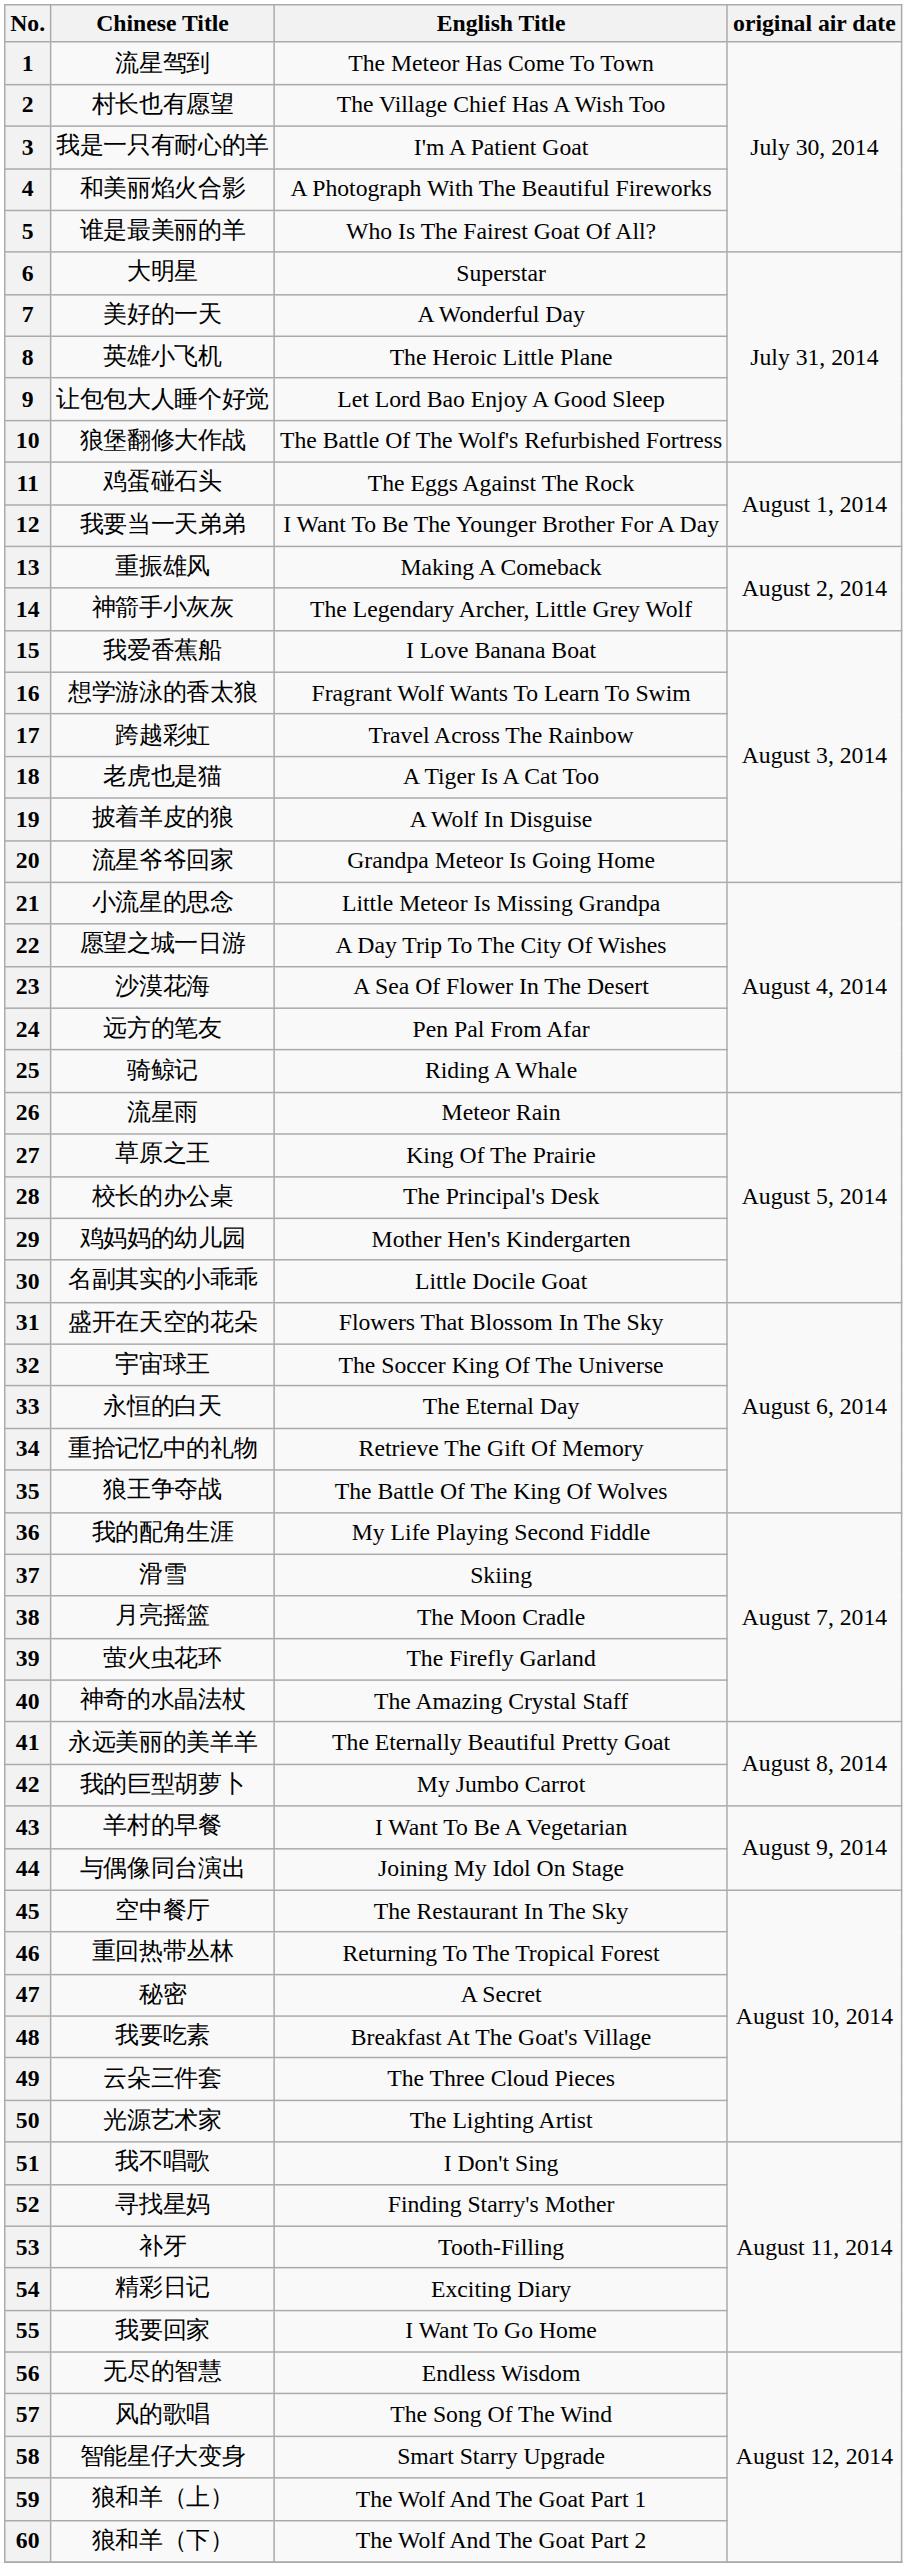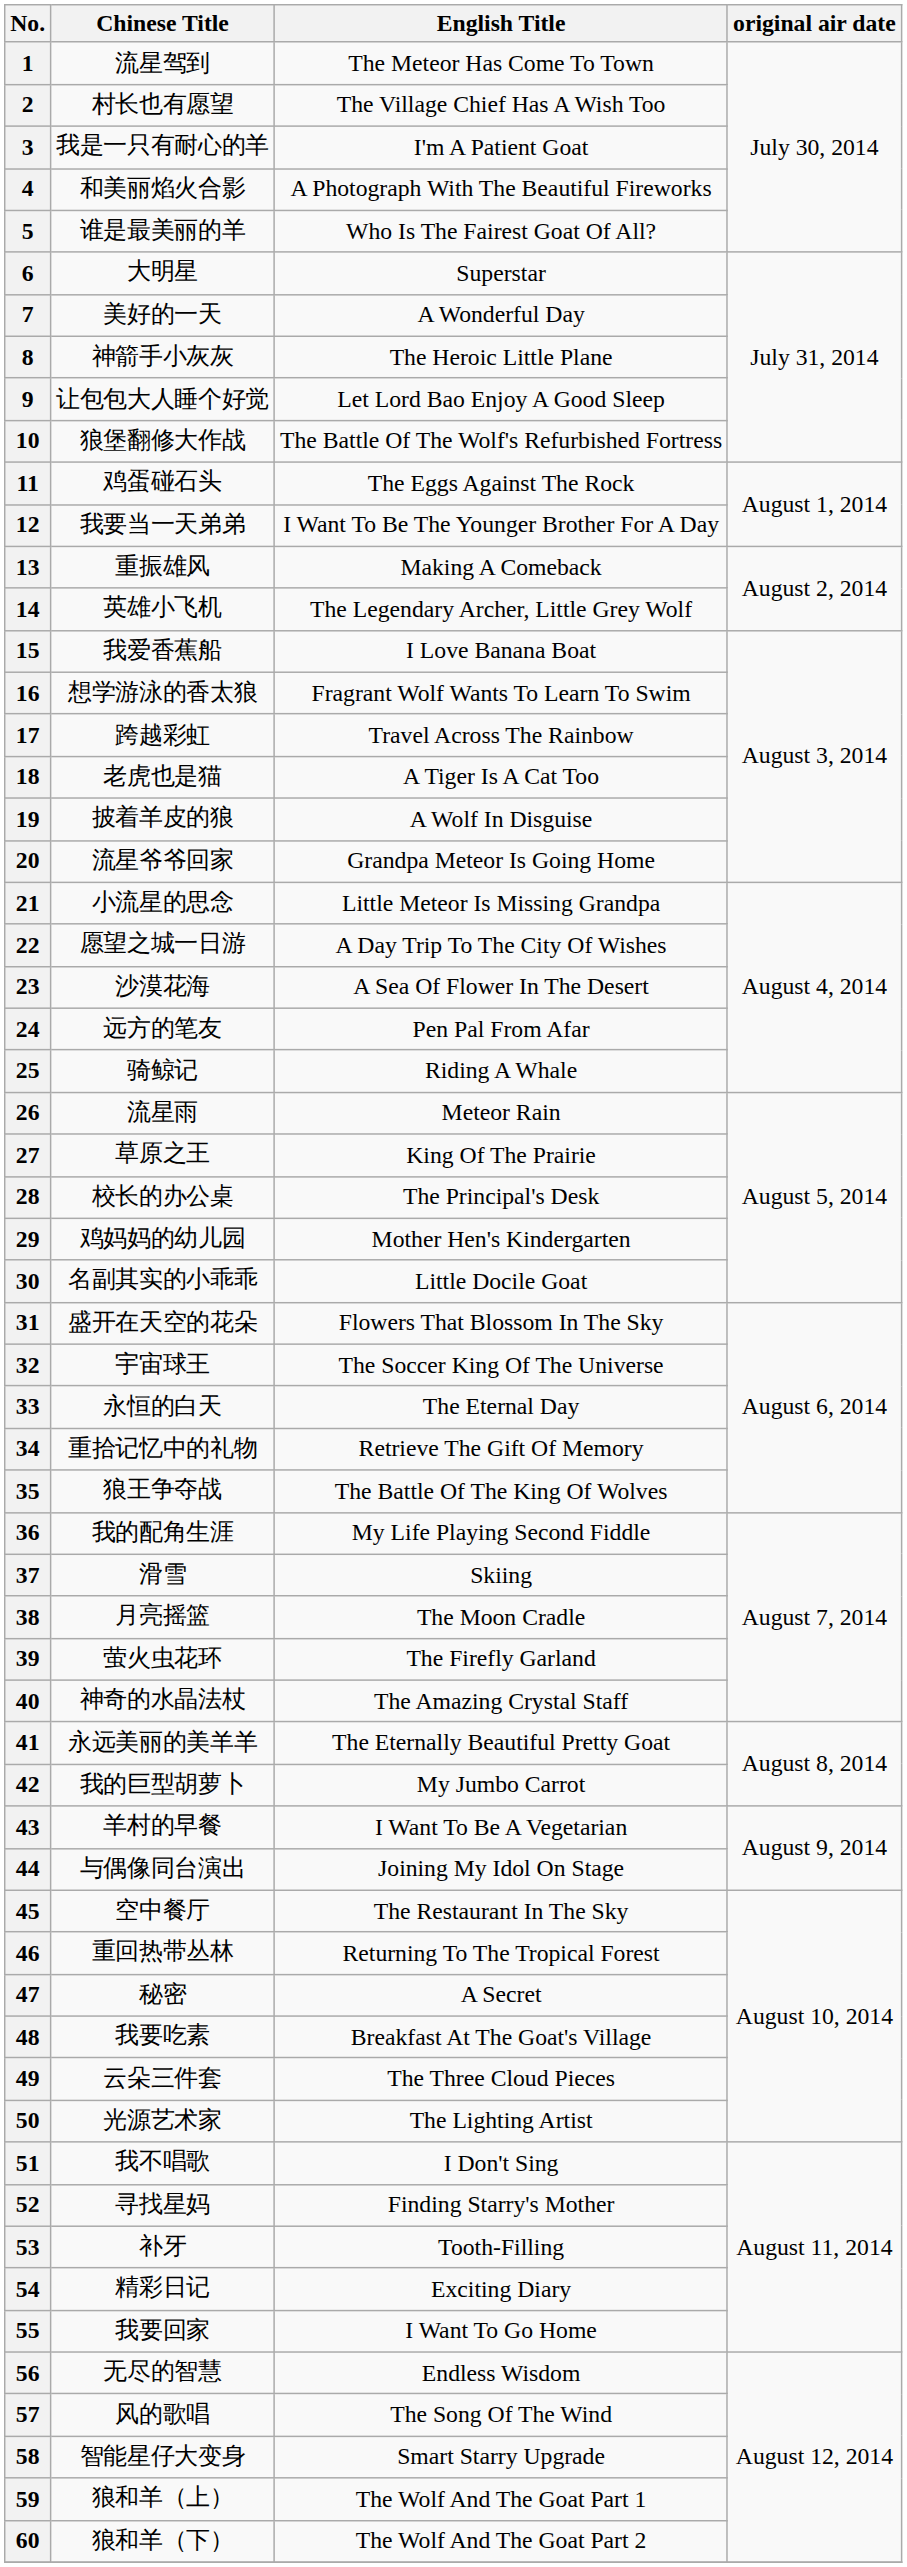 <table class="wikitable" style="text-align:center;">
 <tr>
 <th>No.</th>
 <th>Chinese Title</th>
 <th>English Title</th>
 <th>original air date</th>
 </tr>
 <tr>
 <th>1</th>
 <td>流星驾到</td>
 <td>The Meteor Has Come To Town</td>
 <td rowspan="5">July 30, 2014</td>
 </tr>
 <tr>
 <th>2</th>
 <td>村长也有愿望</td>
 <td>The Village Chief Has A Wish Too</td>
 </tr>
 <tr>
 <th>3</th>
 <td>我是一只有耐心的羊</td>
 <td>I'm A Patient Goat</td>
 </tr>
 <tr>
 <th>4</th>
 <td>和美丽焰火合影</td>
 <td>A Photograph With The Beautiful Fireworks</td>
 </tr>
 <tr>
 <th>5</th>
 <td>谁是最美丽的羊</td>
 <td>Who Is The Fairest Goat Of All?</td>
 </tr>
 <tr>
 <th>6</th>
 <td>大明星</td>
 <td>Superstar</td>
 <td rowspan="5">July 31, 2014</td>
 </tr>
 <tr>
 <th>7</th>
 <td>美好的一天</td>
 <td>A Wonderful Day</td>
 </tr>
 <tr>
 <th>8</th>
-<td>英雄小飞机</td>
+<td>神箭手小灰灰</td>
 <td>The Heroic Little Plane</td>
 </tr>
 <tr>
 <th>9</th>
 <td>让包包大人睡个好觉</td>
 <td>Let Lord Bao Enjoy A Good Sleep</td>
 </tr>
 <tr>
 <th>10</th>
 <td>狼堡翻修大作战</td>
 <td>The Battle Of The Wolf's Refurbished Fortress</td>
 </tr>
 <tr>
 <th>11</th>
 <td>鸡蛋碰石头</td>
 <td>The Eggs Against The Rock</td>
 <td rowspan="2">August 1, 2014</td>
 </tr>
 <tr>
 <th>12</th>
 <td>我要当一天弟弟</td>
 <td>I Want To Be The Younger Brother For A Day</td>
 </tr>
 <tr>
 <th>13</th>
 <td>重振雄风</td>
 <td>Making A Comeback</td>
 <td rowspan="2">August 2, 2014</td>
 </tr>
 <tr>
 <th>14</th>
-<td>神箭手小灰灰</td>
+<td>英雄小飞机</td>
 <td>The Legendary Archer, Little Grey Wolf</td>
 </tr>
 <tr>
 <th>15</th>
 <td>我爱香蕉船</td>
 <td>I Love Banana Boat</td>
 <td rowspan="6">August 3, 2014</td>
 </tr>
 <tr>
 <th>16</th>
 <td>想学游泳的香太狼</td>
 <td>Fragrant Wolf Wants To Learn To Swim</td>
 </tr>
 <tr>
 <th>17</th>
 <td>跨越彩虹</td>
 <td>Travel Across The Rainbow</td>
 </tr>
 <tr>
 <th>18</th>
 <td>老虎也是猫</td>
 <td>A Tiger Is A Cat Too</td>
 </tr>
 <tr>
 <th>19</th>
 <td>披着羊皮的狼</td>
 <td>A Wolf In Disguise</td>
 </tr>
 <tr>
 <th>20</th>
 <td>流星爷爷回家</td>
 <td>Grandpa Meteor Is Going Home</td>
 </tr>
 <tr>
 <th>21</th>
 <td>小流星的思念</td>
 <td>Little Meteor Is Missing Grandpa</td>
 <td rowspan="5">August 4, 2014</td>
 </tr>
 <tr>
 <th>22</th>
 <td>愿望之城一日游</td>
 <td>A Day Trip To The City Of Wishes</td>
 </tr>
 <tr>
 <th>23</th>
 <td>沙漠花海</td>
 <td>A Sea Of Flower In The Desert</td>
 </tr>
 <tr>
 <th>24</th>
 <td>远方的笔友</td>
 <td>Pen Pal From Afar</td>
 </tr>
 <tr>
 <th>25</th>
 <td>骑鲸记</td>
 <td>Riding A Whale</td>
 </tr>
 <tr>
 <th>26</th>
 <td>流星雨</td>
 <td>Meteor Rain</td>
 <td rowspan="5">August 5, 2014</td>
 </tr>
 <tr>
 <th>27</th>
 <td>草原之王</td>
 <td>King Of The Prairie</td>
 </tr>
 <tr>
 <th>28</th>
 <td>校长的办公桌</td>
 <td>The Principal's Desk</td>
 </tr>
 <tr>
 <th>29</th>
 <td>鸡妈妈的幼儿园</td>
 <td>Mother Hen's Kindergarten</td>
 </tr>
 <tr>
 <th>30</th>
 <td>名副其实的小乖乖</td>
 <td>Little Docile Goat</td>
 </tr>
 <tr>
 <th>31</th>
 <td>盛开在天空的花朵</td>
 <td>Flowers That Blossom In The Sky</td>
 <td rowspan="5">August 6, 2014</td>
 </tr>
 <tr>
 <th>32</th>
 <td>宇宙球王</td>
 <td>The Soccer King Of The Universe</td>
 </tr>
 <tr>
 <th>33</th>
 <td>永恒的白天</td>
 <td>The Eternal Day</td>
 </tr>
 <tr>
 <th>34</th>
 <td>重拾记忆中的礼物</td>
 <td>Retrieve The Gift Of Memory</td>
 </tr>
 <tr>
 <th>35</th>
 <td>狼王争夺战</td>
 <td>The Battle Of The King Of Wolves</td>
 </tr>
 <tr>
 <th>36</th>
 <td>我的配角生涯</td>
 <td>My Life Playing Second Fiddle</td>
 <td rowspan="5">August 7, 2014</td>
 </tr>
 <tr>
 <th>37</th>
 <td>滑雪</td>
 <td>Skiing</td>
 </tr>
 <tr>
 <th>38</th>
 <td>月亮摇篮</td>
 <td>The Moon Cradle</td>
 </tr>
 <tr>
 <th>39</th>
 <td>萤火虫花环</td>
 <td>The Firefly Garland</td>
 </tr>
 <tr>
 <th>40</th>
 <td>神奇的水晶法杖</td>
 <td>The Amazing Crystal Staff</td>
 </tr>
 <tr>
 <th>41</th>
 <td>永远美丽的美羊羊</td>
 <td>The Eternally Beautiful Pretty Goat</td>
 <td rowspan="2">August 8, 2014</td>
 </tr>
 <tr>
 <th>42</th>
 <td>我的巨型胡萝卜</td>
 <td>My Jumbo Carrot</td>
 </tr>
 <tr>
 <th>43</th>
 <td>羊村的早餐</td>
 <td>I Want To Be A Vegetarian</td>
 <td rowspan="2">August 9, 2014</td>
 </tr>
 <tr>
 <th>44</th>
 <td>与偶像同台演出</td>
 <td>Joining My Idol On Stage</td>
 </tr>
 <tr>
 <th>45</th>
 <td>空中餐厅</td>
 <td>The Restaurant In The Sky</td>
 <td rowspan="6">August 10, 2014</td>
 </tr>
 <tr>
 <th>46</th>
 <td>重回热带丛林</td>
 <td>Returning To The Tropical Forest</td>
 </tr>
 <tr>
 <th>47</th>
 <td>秘密</td>
 <td>A Secret</td>
 </tr>
 <tr>
 <th>48</th>
 <td>我要吃素</td>
 <td>Breakfast At The Goat's Village</td>
 </tr>
 <tr>
 <th>49</th>
 <td>云朵三件套</td>
 <td>The Three Cloud Pieces</td>
 </tr>
 <tr>
 <th>50</th>
 <td>光源艺术家</td>
 <td>The Lighting Artist</td>
 </tr>
 <tr>
 <th>51</th>
 <td>我不唱歌</td>
 <td>I Don't Sing</td>
 <td rowspan="5">August 11, 2014</td>
 </tr>
 <tr>
 <th>52</th>
 <td>寻找星妈</td>
 <td>Finding Starry's Mother</td>
 </tr>
 <tr>
 <th>53</th>
 <td>补牙</td>
 <td>Tooth-Filling</td>
 </tr>
 <tr>
 <th>54</th>
 <td>精彩日记</td>
 <td>Exciting Diary</td>
 </tr>
 <tr>
 <th>55</th>
 <td>我要回家</td>
 <td>I Want To Go Home</td>
 </tr>
 <tr>
 <th>56</th>
 <td>无尽的智慧</td>
 <td>Endless Wisdom</td>
 <td rowspan="5">August 12, 2014</td>
 </tr>
 <tr>
 <th>57</th>
 <td>风的歌唱</td>
 <td>The Song Of The Wind</td>
 </tr>
 <tr>
 <th>58</th>
 <td>智能星仔大变身</td>
 <td>Smart Starry Upgrade</td>
 </tr>
 <tr>
 <th>59</th>
 <td>狼和羊（上）</td>
 <td>The Wolf And The Goat Part 1</td>
 </tr>
 <tr>
 <th>60</th>
 <td>狼和羊（下）</td>
 <td>The Wolf And The Goat Part 2</td>
 </tr>
 <tr>
 </tr>
 </table>
